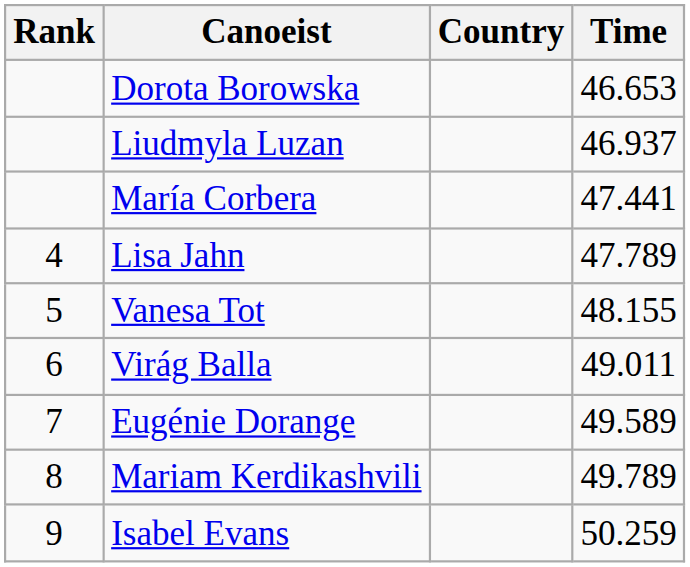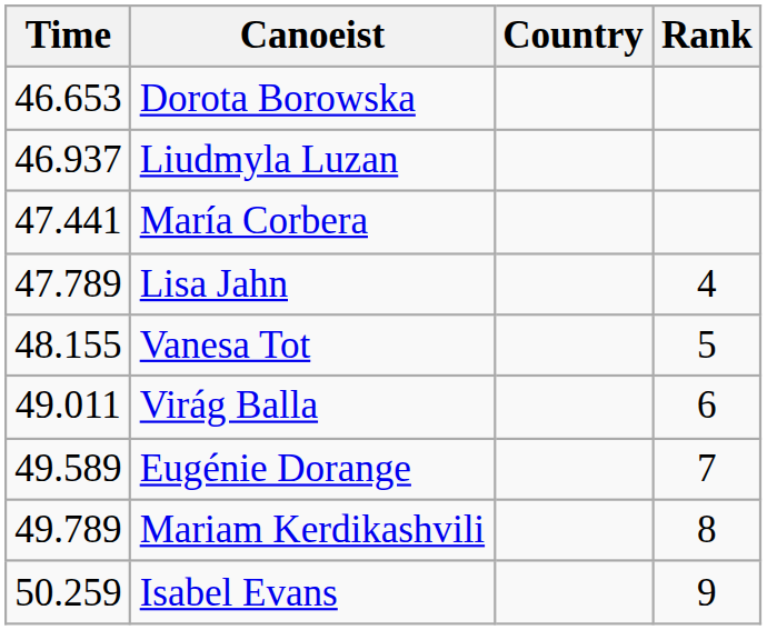 <table class="wikitable" style="text-align:center">
 <tr>
-<th>Rank</th>
+<th>Time</th>
 <th>Canoeist</th>
 <th>Country</th>
-<th>Time</th>
+<th>Rank</th>
 </tr>
 <tr>
-<td></td>
+<td>46.653</td>
 <td align=left><a href='#'>Dorota Borowska</a></td>
 <td align=left></td>
-<td>46.653</td>
+<td></td>
 </tr>
 <tr>
-<td></td>
+<td>46.937</td>
 <td align=left><a href='#'>Liudmyla Luzan</a></td>
 <td align=left></td>
-<td>46.937</td>
+<td></td>
 </tr>
 <tr>
-<td></td>
+<td>47.441</td>
 <td align=left><a href='#'>María Corbera</a></td>
 <td align=left></td>
-<td>47.441</td>
+<td></td>
 </tr>
 <tr>
-<td>4</td>
+<td>47.789</td>
 <td align=left><a href='#'>Lisa Jahn</a></td>
 <td align=left></td>
-<td>47.789</td>
+<td>4</td>
 </tr>
 <tr>
-<td>5</td>
+<td>48.155</td>
 <td align=left><a href='#'>Vanesa Tot</a></td>
 <td align=left></td>
-<td>48.155</td>
+<td>5</td>
 </tr>
 <tr>
-<td>6</td>
+<td>49.011</td>
 <td align=left><a href='#'>Virág Balla</a></td>
 <td align=left></td>
-<td>49.011</td>
+<td>6</td>
 </tr>
 <tr>
-<td>7</td>
+<td>49.589</td>
 <td align=left><a href='#'>Eugénie Dorange</a></td>
 <td align=left></td>
-<td>49.589</td>
+<td>7</td>
 </tr>
 <tr>
-<td>8</td>
+<td>49.789</td>
 <td align=left><a href='#'>Mariam Kerdikashvili</a></td>
 <td align=left></td>
-<td>49.789</td>
+<td>8</td>
 </tr>
 <tr>
-<td>9</td>
+<td>50.259</td>
 <td align=left><a href='#'>Isabel Evans</a></td>
 <td align=left></td>
-<td>50.259</td>
+<td>9</td>
 </tr>
 </table>
